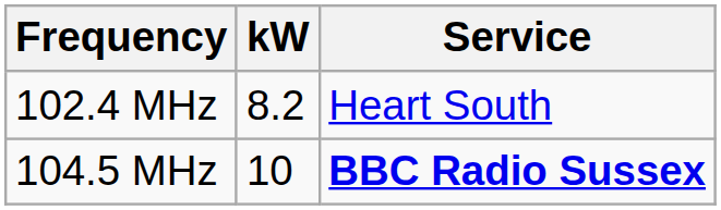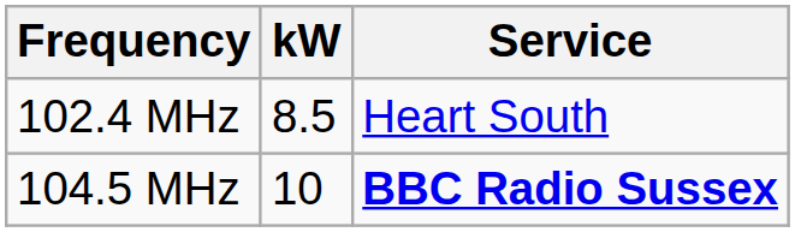 <table class="wikitable sortable">
 <tr>
 <th>Frequency</th>
 <th>kW</th>
 <th>Service</th>
 </tr>
 <tr>
 <td>102.4 MHz</td>
-<td>8.2</td>
+<td>8.5</td>
 <td><a href='#'>Heart South</a></td>
 </tr>
 <tr>
 <td>104.5 MHz</td>
 <td>10</td>
 <td><strong><a href='#'>BBC Radio Sussex</a></strong></td>
 </tr>
 </table>
